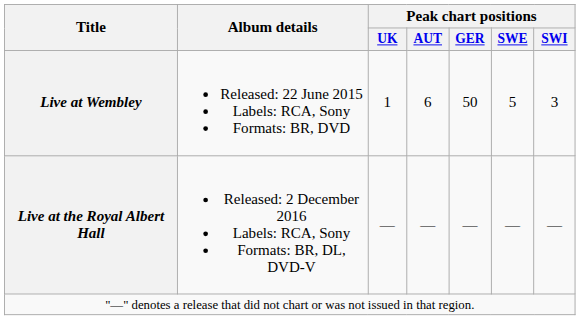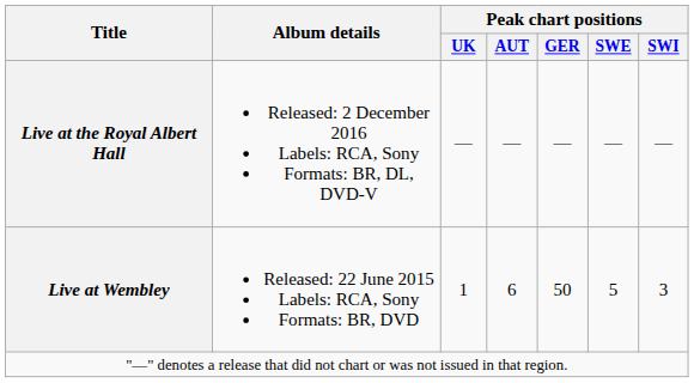 <table class="wikitable plainrowheaders" style="text-align:center;">
 <tr>
 <th scope="col" rowspan="2" style="width:16em;">Title</th>
 <th scope="col" rowspan="2" style="width:16em;">Album details</th>
 <th scope="col" colspan="5">Peak chart positions</th>
 </tr>
 <tr>
 <th scope="col" style="width:3em;font-size:90%;"><a href='#'>UK</a><br></th>
 <th scope="col" style="width:3em;font-size:90%;"><a href='#'>AUT</a><br></th>
 <th scope="col" style="width:3em;font-size:90%;"><a href='#'>GER</a><br></th>
 <th scope="col" style="width:3em;font-size:90%;"><a href='#'>SWE</a><br></th>
 <th scope="col" style="width:3em;font-size:90%;"><a href='#'>SWI</a><br></th>
 </tr>
 <tr>
+<th scope="row"><em>Live at the Royal Albert Hall</em></th>
+<td><br><ul><li>Released: 2 December 2016</li><li>Labels: RCA, Sony</li><li>Formats: BR, DL, DVD-V</li></ul></td>
+<td>—</td>
+<td>—</td>
+<td>—</td>
+<td>—</td>
+<td>—</td>
+</tr>
+<tr>
 <th scope="row"><em>Live at Wembley</em></th>
 <td><br><ul><li>Released: 22 June 2015</li><li>Labels: RCA, Sony</li><li>Formats: BR, DVD</li></ul></td>
 <td>1</td>
 <td>6</td>
 <td>50</td>
 <td>5</td>
 <td>3</td>
 </tr>
 <tr>
-<th scope="row"><em>Live at the Royal Albert Hall</em></th>
-<td><br><ul><li>Released: 2 December 2016</li><li>Labels: RCA, Sony</li><li>Formats: BR, DL, DVD-V</li></ul></td>
-<td>—</td>
-<td>—</td>
-<td>—</td>
-<td>—</td>
-<td>—</td>
-</tr>
-<tr>
 <td align="center" colspan="7" style="font-size: 85%">"—" denotes a release that did not chart or was not issued in that region.</td>
 </tr>
 </table>
